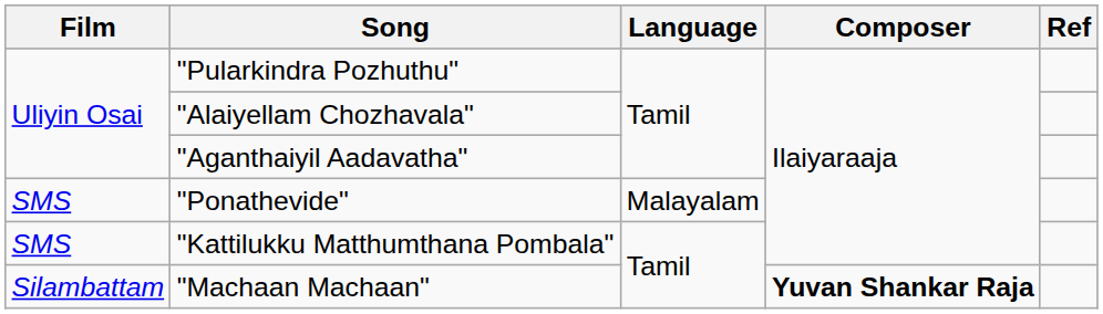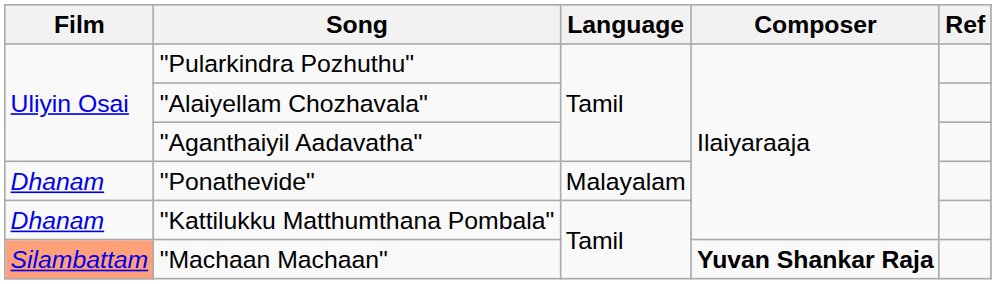 <table class="wikitable sortable" style="font-size:95%;">
 <tr>
 <th>Film</th>
 <th>Song</th>
 <th>Language</th>
 <th>Composer</th>
 <th>Ref</th>
 </tr>
 <tr>
 <td rowspan="3"><a href='#'>Uliyin Osai</a></td>
 <td>"Pularkindra Pozhuthu"</td>
 <td rowspan="3">Tamil</td>
 <td rowspan="5">Ilaiyaraaja</td>
 <td></td>
 </tr>
 <tr>
 <td>"Alaiyellam Chozhavala"</td>
 <td></td>
 </tr>
 <tr>
 <td>"Aganthaiyil Aadavatha"</td>
 <td></td>
 </tr>
 <tr>
-<td><a href='#'><em>SMS</em></a></td>
+<td><a href='#'><em>Dhanam</em></a></td>
 <td>"Ponathevide"</td>
 <td>Malayalam</td>
 <td></td>
 </tr>
 <tr>
-<td><a href='#'><em>SMS</em></a></td>
+<td><a href='#'><em>Dhanam</em></a></td>
 <td>"Kattilukku Matthumthana Pombala"</td>
 <td rowspan="2">Tamil</td>
 <td></td>
 </tr>
 <tr>
-<td><em><a href='#'>Silambattam</a></em></td>
+<td style="background: lightsalmon;"><em><a href='#'>Silambattam</a></em></td>
 <td>"Machaan Machaan"</td>
 <td><strong>Yuvan Shankar Raja</strong></td>
 <td></td>
 </tr>
 </table>
